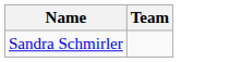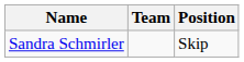 <table class="wikitable">
 <tr>
 <th><strong>Name</strong></th>
 <th><strong>Team</strong></th>
+<th><strong>Position</strong></th>
 </tr>
 <tr>
 <td><a href='#'>Sandra Schmirler</a></td>
 <td></td>
+<td>Skip</td>
 </tr>
 </table>
